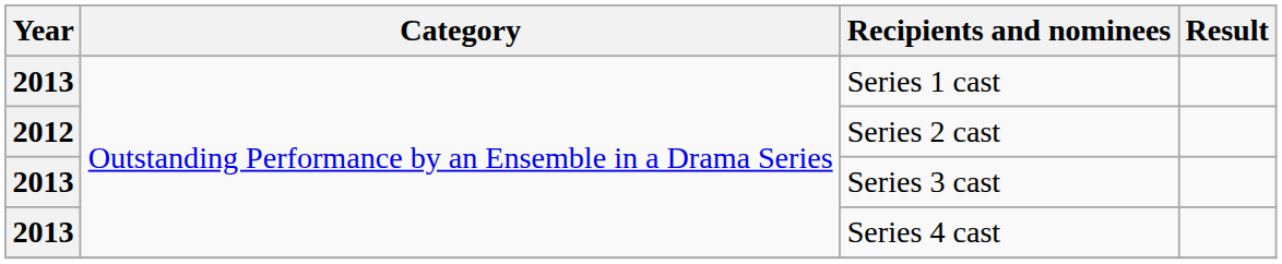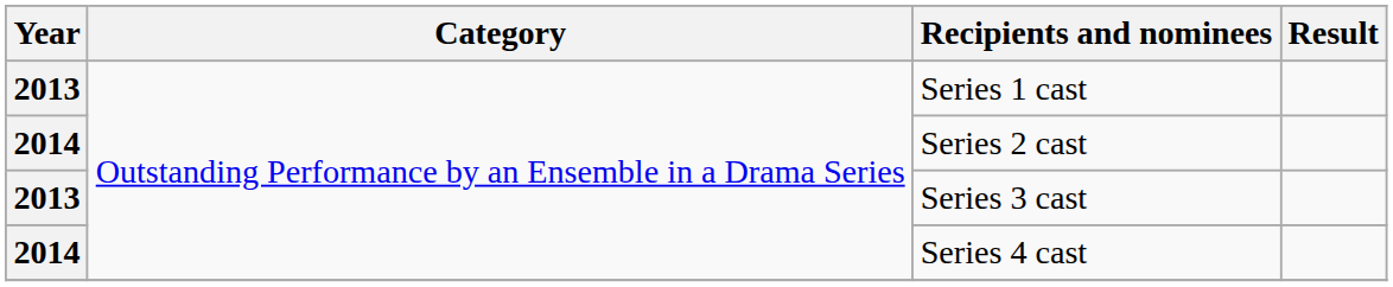 <table class="wikitable plainrowheaders" style="font-size: 95%;">
 <tr>
 <th scope="col">Year</th>
 <th scope="col">Category</th>
 <th scope="col">Recipients and nominees</th>
 <th scope="col">Result</th>
 </tr>
 <tr>
 <th scope="row">2013</th>
 <td rowspan="4"><a href='#'>Outstanding Performance by an Ensemble in a Drama Series</a></td>
 <td>Series 1 cast</td>
 <td></td>
 </tr>
 <tr>
-<th scope="row">2012</th>
+<th scope="row">2014</th>
 <td>Series 2 cast</td>
 <td></td>
 </tr>
 <tr>
 <th scope="row">2013</th>
 <td>Series 3 cast</td>
 <td></td>
 </tr>
 <tr>
-<th scope="row">2013</th>
+<th scope="row">2014</th>
 <td>Series 4 cast</td>
 <td></td>
 </tr>
 <tr>
 </tr>
 </table>
